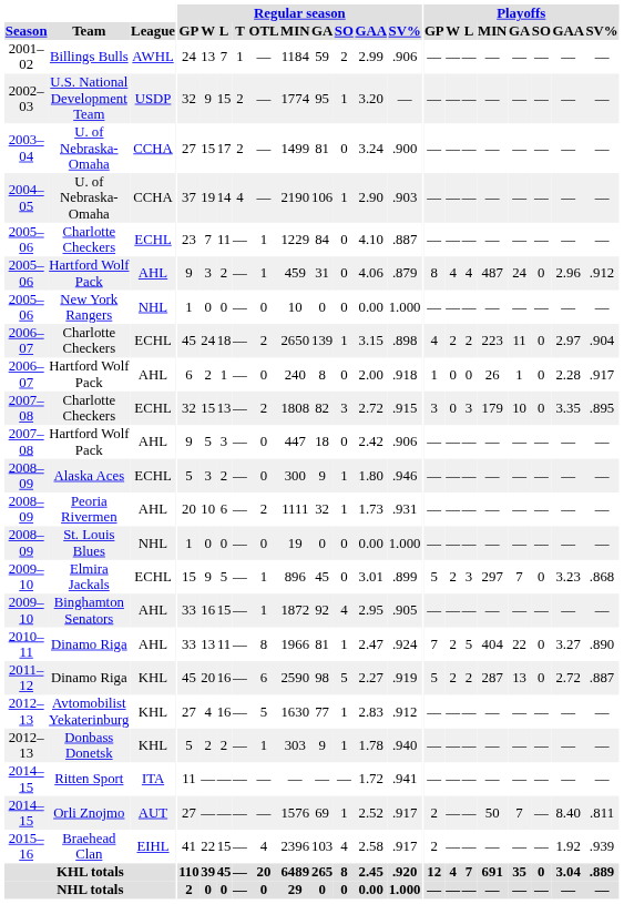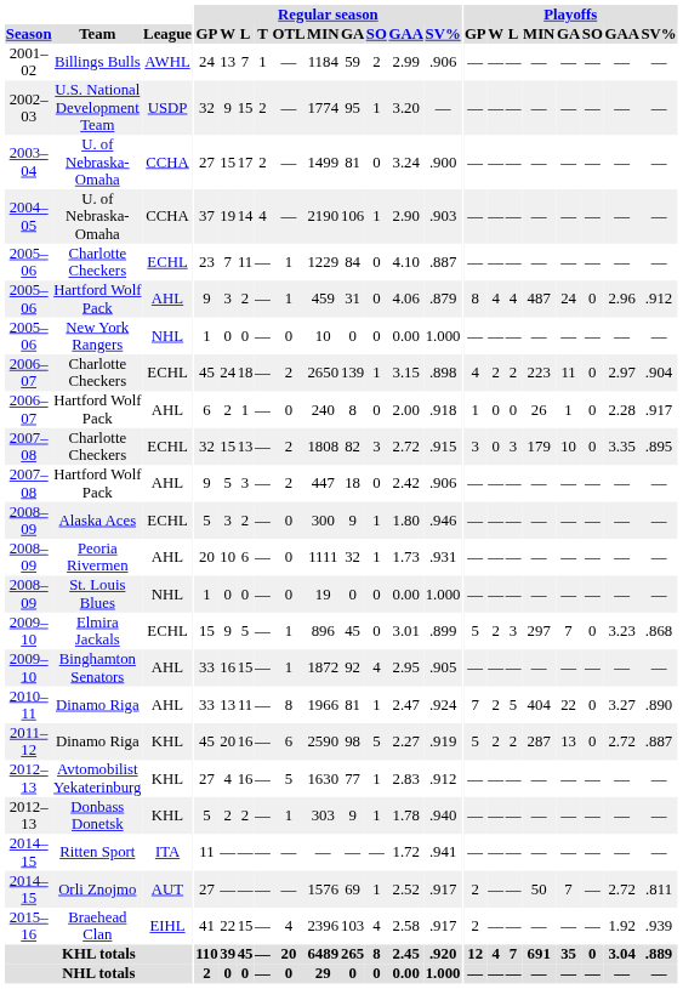 <table border="0" cellpadding="1" cellspacing="0" style="width:90%; text-align:center;">
 <tr bgcolor="#e0e0e0">
 <th colspan="3" bgcolor="#ffffff"></th>
 <th rowspan="99" bgcolor="#ffffff"></th>
 <th colspan="10" bgcolor="#e0e0e0"><a href='#'>Regular season</a></th>
 <th rowspan="99" bgcolor="#ffffff"></th>
 <th colspan="8" bgcolor="#e0e0e0"><a href='#'>Playoffs</a></th>
 </tr>
 <tr bgcolor="#e0e0e0">
 <th><a href='#'>Season</a></th>
 <th>Team</th>
 <th>League</th>
 <th>GP</th>
 <th>W</th>
 <th>L</th>
 <th>T</th>
 <th>OTL</th>
 <th>MIN</th>
 <th>GA</th>
 <th><a href='#'>SO</a></th>
 <th><a href='#'>GAA</a></th>
 <th><a href='#'>SV%</a></th>
 <th>GP</th>
 <th>W</th>
 <th>L</th>
 <th>MIN</th>
 <th>GA</th>
 <th>SO</th>
 <th>GAA</th>
 <th>SV%</th>
 </tr>
 <tr>
 <td>2001–02</td>
 <td><a href='#'>Billings Bulls</a></td>
 <td><a href='#'>AWHL</a></td>
 <td>24</td>
 <td>13</td>
 <td>7</td>
 <td>1</td>
 <td>—</td>
 <td>1184</td>
 <td>59</td>
 <td>2</td>
 <td>2.99</td>
 <td>.906</td>
 <td>—</td>
 <td>—</td>
 <td>—</td>
 <td>—</td>
 <td>—</td>
 <td>—</td>
 <td>—</td>
 <td>—</td>
 </tr>
 <tr bgcolor="#f0f0f0">
 <td>2002–03</td>
 <td><a href='#'>U.S. National Development Team</a></td>
 <td><a href='#'>USDP</a></td>
 <td>32</td>
 <td>9</td>
 <td>15</td>
 <td>2</td>
 <td>—</td>
 <td>1774</td>
 <td>95</td>
 <td>1</td>
 <td>3.20</td>
 <td>—</td>
 <td>—</td>
 <td>—</td>
 <td>—</td>
 <td>—</td>
 <td>—</td>
 <td>—</td>
 <td>—</td>
 <td>—</td>
 </tr>
 <tr>
 <td><a href='#'>2003–04</a></td>
 <td><a href='#'>U. of Nebraska-Omaha</a></td>
 <td><a href='#'>CCHA</a></td>
 <td>27</td>
 <td>15</td>
 <td>17</td>
 <td>2</td>
 <td>—</td>
 <td>1499</td>
 <td>81</td>
 <td>0</td>
 <td>3.24</td>
 <td>.900</td>
 <td>—</td>
 <td>—</td>
 <td>—</td>
 <td>—</td>
 <td>—</td>
 <td>—</td>
 <td>—</td>
 <td>—</td>
 </tr>
 <tr bgcolor="#f0f0f0">
 <td><a href='#'>2004–05</a></td>
 <td>U. of Nebraska-Omaha</td>
 <td>CCHA</td>
 <td>37</td>
 <td>19</td>
 <td>14</td>
 <td>4</td>
 <td>—</td>
 <td>2190</td>
 <td>106</td>
 <td>1</td>
 <td>2.90</td>
 <td>.903</td>
 <td>—</td>
 <td>—</td>
 <td>—</td>
 <td>—</td>
 <td>—</td>
 <td>—</td>
 <td>—</td>
 <td>—</td>
 </tr>
 <tr>
 <td><a href='#'>2005–06</a></td>
 <td><a href='#'>Charlotte Checkers</a></td>
 <td><a href='#'>ECHL</a></td>
 <td>23</td>
 <td>7</td>
 <td>11</td>
 <td>—</td>
 <td>1</td>
 <td>1229</td>
 <td>84</td>
 <td>0</td>
 <td>4.10</td>
 <td>.887</td>
 <td>—</td>
 <td>—</td>
 <td>—</td>
 <td>—</td>
 <td>—</td>
 <td>—</td>
 <td>—</td>
 <td>—</td>
 </tr>
 <tr bgcolor="#f0f0f0">
 <td><a href='#'>2005–06</a></td>
 <td><a href='#'>Hartford Wolf Pack</a></td>
 <td><a href='#'>AHL</a></td>
 <td>9</td>
 <td>3</td>
 <td>2</td>
 <td>—</td>
 <td>1</td>
 <td>459</td>
 <td>31</td>
 <td>0</td>
 <td>4.06</td>
 <td>.879</td>
 <td>8</td>
 <td>4</td>
 <td>4</td>
 <td>487</td>
 <td>24</td>
 <td>0</td>
 <td>2.96</td>
 <td>.912</td>
 </tr>
 <tr>
 <td><a href='#'>2005–06</a></td>
 <td><a href='#'>New York Rangers</a></td>
 <td><a href='#'>NHL</a></td>
 <td>1</td>
 <td>0</td>
 <td>0</td>
 <td>—</td>
 <td>0</td>
 <td>10</td>
 <td>0</td>
 <td>0</td>
 <td>0.00</td>
 <td>1.000</td>
 <td>—</td>
 <td>—</td>
 <td>—</td>
 <td>—</td>
 <td>—</td>
 <td>—</td>
 <td>—</td>
 <td>—</td>
 </tr>
 <tr bgcolor="#f0f0f0">
 <td><a href='#'>2006–07</a></td>
 <td>Charlotte Checkers</td>
 <td>ECHL</td>
 <td>45</td>
 <td>24</td>
 <td>18</td>
 <td>—</td>
 <td>2</td>
 <td>2650</td>
 <td>139</td>
 <td>1</td>
 <td>3.15</td>
 <td>.898</td>
 <td>4</td>
 <td>2</td>
 <td>2</td>
 <td>223</td>
 <td>11</td>
 <td>0</td>
 <td>2.97</td>
 <td>.904</td>
 </tr>
 <tr>
 <td><a href='#'>2006–07</a></td>
 <td>Hartford Wolf Pack</td>
 <td>AHL</td>
 <td>6</td>
 <td>2</td>
 <td>1</td>
 <td>—</td>
 <td>0</td>
 <td>240</td>
 <td>8</td>
 <td>0</td>
 <td>2.00</td>
 <td>.918</td>
 <td>1</td>
 <td>0</td>
 <td>0</td>
 <td>26</td>
 <td>1</td>
 <td>0</td>
 <td>2.28</td>
 <td>.917</td>
 </tr>
 <tr bgcolor="#f0f0f0">
 <td><a href='#'>2007–08</a></td>
 <td>Charlotte Checkers</td>
 <td>ECHL</td>
 <td>32</td>
 <td>15</td>
 <td>13</td>
 <td>—</td>
 <td>2</td>
 <td>1808</td>
 <td>82</td>
 <td>3</td>
 <td>2.72</td>
 <td>.915</td>
 <td>3</td>
 <td>0</td>
 <td>3</td>
 <td>179</td>
 <td>10</td>
 <td>0</td>
 <td>3.35</td>
 <td>.895</td>
 </tr>
 <tr>
 <td><a href='#'>2007–08</a></td>
 <td>Hartford Wolf Pack</td>
 <td>AHL</td>
 <td>9</td>
 <td>5</td>
 <td>3</td>
 <td>—</td>
-<td>0</td>
+<td>2</td>
 <td>447</td>
 <td>18</td>
 <td>0</td>
 <td>2.42</td>
 <td>.906</td>
 <td>—</td>
 <td>—</td>
 <td>—</td>
 <td>—</td>
 <td>—</td>
 <td>—</td>
 <td>—</td>
 <td>—</td>
 </tr>
 <tr bgcolor="#f0f0f0">
 <td><a href='#'>2008–09</a></td>
 <td><a href='#'>Alaska Aces</a></td>
 <td>ECHL</td>
 <td>5</td>
 <td>3</td>
 <td>2</td>
 <td>—</td>
 <td>0</td>
 <td>300</td>
 <td>9</td>
 <td>1</td>
 <td>1.80</td>
 <td>.946</td>
 <td>—</td>
 <td>—</td>
 <td>—</td>
 <td>—</td>
 <td>—</td>
 <td>—</td>
 <td>—</td>
 <td>—</td>
 </tr>
 <tr>
 <td><a href='#'>2008–09</a></td>
 <td><a href='#'>Peoria Rivermen</a></td>
 <td>AHL</td>
 <td>20</td>
 <td>10</td>
 <td>6</td>
 <td>—</td>
-<td>2</td>
+<td>0</td>
 <td>1111</td>
 <td>32</td>
 <td>1</td>
 <td>1.73</td>
 <td>.931</td>
 <td>—</td>
 <td>—</td>
 <td>—</td>
 <td>—</td>
 <td>—</td>
 <td>—</td>
 <td>—</td>
 <td>—</td>
 </tr>
 <tr bgcolor="#f0f0f0">
 <td><a href='#'>2008–09</a></td>
 <td><a href='#'>St. Louis Blues</a></td>
 <td>NHL</td>
 <td>1</td>
 <td>0</td>
 <td>0</td>
 <td>—</td>
 <td>0</td>
 <td>19</td>
 <td>0</td>
 <td>0</td>
 <td>0.00</td>
 <td>1.000</td>
 <td>—</td>
 <td>—</td>
 <td>—</td>
 <td>—</td>
 <td>—</td>
 <td>—</td>
 <td>—</td>
 <td>—</td>
 </tr>
 <tr>
 <td><a href='#'>2009–10</a></td>
 <td><a href='#'>Elmira Jackals</a></td>
 <td>ECHL</td>
 <td>15</td>
 <td>9</td>
 <td>5</td>
 <td>—</td>
 <td>1</td>
 <td>896</td>
 <td>45</td>
 <td>0</td>
 <td>3.01</td>
 <td>.899</td>
 <td>5</td>
 <td>2</td>
 <td>3</td>
 <td>297</td>
 <td>7</td>
 <td>0</td>
 <td>3.23</td>
 <td>.868</td>
 </tr>
 <tr bgcolor="#f0f0f0">
 <td><a href='#'>2009–10</a></td>
 <td><a href='#'>Binghamton Senators</a></td>
 <td>AHL</td>
 <td>33</td>
 <td>16</td>
 <td>15</td>
 <td>—</td>
 <td>1</td>
 <td>1872</td>
 <td>92</td>
 <td>4</td>
 <td>2.95</td>
 <td>.905</td>
 <td>—</td>
 <td>—</td>
 <td>—</td>
 <td>—</td>
 <td>—</td>
 <td>—</td>
 <td>—</td>
 <td>—</td>
 </tr>
 <tr>
 <td><a href='#'>2010–11</a></td>
 <td><a href='#'>Dinamo Riga</a></td>
 <td>AHL</td>
 <td>33</td>
 <td>13</td>
 <td>11</td>
 <td>—</td>
 <td>8</td>
 <td>1966</td>
 <td>81</td>
 <td>1</td>
 <td>2.47</td>
 <td>.924</td>
 <td>7</td>
 <td>2</td>
 <td>5</td>
 <td>404</td>
 <td>22</td>
 <td>0</td>
 <td>3.27</td>
 <td>.890</td>
 </tr>
 <tr bgcolor="#f0f0f0">
 <td><a href='#'>2011–12</a></td>
 <td>Dinamo Riga</td>
 <td>KHL</td>
 <td>45</td>
 <td>20</td>
 <td>16</td>
 <td>—</td>
 <td>6</td>
 <td>2590</td>
 <td>98</td>
 <td>5</td>
 <td>2.27</td>
 <td>.919</td>
 <td>5</td>
 <td>2</td>
 <td>2</td>
 <td>287</td>
 <td>13</td>
 <td>0</td>
 <td>2.72</td>
 <td>.887</td>
 </tr>
 <tr>
 <td><a href='#'>2012–13</a></td>
 <td><a href='#'>Avtomobilist Yekaterinburg</a></td>
 <td>KHL</td>
 <td>27</td>
 <td>4</td>
 <td>16</td>
 <td>—</td>
 <td>5</td>
 <td>1630</td>
 <td>77</td>
 <td>1</td>
 <td>2.83</td>
 <td>.912</td>
 <td>—</td>
 <td>—</td>
 <td>—</td>
 <td>—</td>
 <td>—</td>
 <td>—</td>
 <td>—</td>
 <td>—</td>
 </tr>
 <tr bgcolor="#f0f0f0">
 <td>2012–13</td>
 <td><a href='#'>Donbass Donetsk</a></td>
 <td>KHL</td>
 <td>5</td>
 <td>2</td>
 <td>2</td>
 <td>—</td>
 <td>1</td>
 <td>303</td>
 <td>9</td>
 <td>1</td>
 <td>1.78</td>
 <td>.940</td>
 <td>—</td>
 <td>—</td>
 <td>—</td>
 <td>—</td>
 <td>—</td>
 <td>—</td>
 <td>—</td>
 <td>—</td>
 </tr>
 <tr>
 <td><a href='#'>2014–15</a></td>
 <td><a href='#'>Ritten Sport</a></td>
 <td><a href='#'>ITA</a></td>
 <td>11</td>
 <td>—</td>
 <td>—</td>
 <td>—</td>
 <td>—</td>
 <td>—</td>
 <td>—</td>
 <td>—</td>
 <td>1.72</td>
 <td>.941</td>
 <td>—</td>
 <td>—</td>
 <td>—</td>
 <td>—</td>
 <td>—</td>
 <td>—</td>
 <td>—</td>
 <td>—</td>
 </tr>
 <tr bgcolor="#f0f0f0">
 <td><a href='#'>2014–15</a></td>
 <td><a href='#'>Orli Znojmo</a></td>
 <td><a href='#'>AUT</a></td>
 <td>27</td>
 <td>—</td>
 <td>—</td>
 <td>—</td>
 <td>—</td>
 <td>1576</td>
 <td>69</td>
 <td>1</td>
 <td>2.52</td>
 <td>.917</td>
 <td>2</td>
 <td>—</td>
 <td>—</td>
 <td>50</td>
 <td>7</td>
 <td>—</td>
-<td>8.40</td>
+<td>2.72</td>
 <td>.811</td>
 </tr>
 <tr>
 <td><a href='#'>2015–16</a></td>
 <td><a href='#'>Braehead Clan</a></td>
 <td><a href='#'>EIHL</a></td>
 <td>41</td>
 <td>22</td>
 <td>15</td>
 <td>—</td>
 <td>4</td>
 <td>2396</td>
 <td>103</td>
 <td>4</td>
 <td>2.58</td>
 <td>.917</td>
 <td>2</td>
 <td>—</td>
 <td>—</td>
 <td>—</td>
 <td>—</td>
 <td>—</td>
 <td>1.92</td>
 <td>.939</td>
 </tr>
 <tr bgcolor="#e0e0e0">
 <th colspan=3>KHL totals</th>
 <th>110</th>
 <th>39</th>
 <th>45</th>
 <th>—</th>
 <th>20</th>
 <th>6489</th>
 <th>265</th>
 <th>8</th>
 <th>2.45</th>
 <th>.920</th>
 <th>12</th>
 <th>4</th>
 <th>7</th>
 <th>691</th>
 <th>35</th>
 <th>0</th>
 <th>3.04</th>
 <th>.889</th>
 </tr>
 <tr bgcolor="#e0e0e0">
 <th colspan=3>NHL totals</th>
 <th>2</th>
 <th>0</th>
 <th>0</th>
 <th>—</th>
 <th>0</th>
 <th>29</th>
 <th>0</th>
 <th>0</th>
 <th>0.00</th>
 <th>1.000</th>
 <th>—</th>
 <th>—</th>
 <th>—</th>
 <th>—</th>
 <th>—</th>
 <th>—</th>
 <th>—</th>
 <th>—</th>
 </tr>
 </table>
